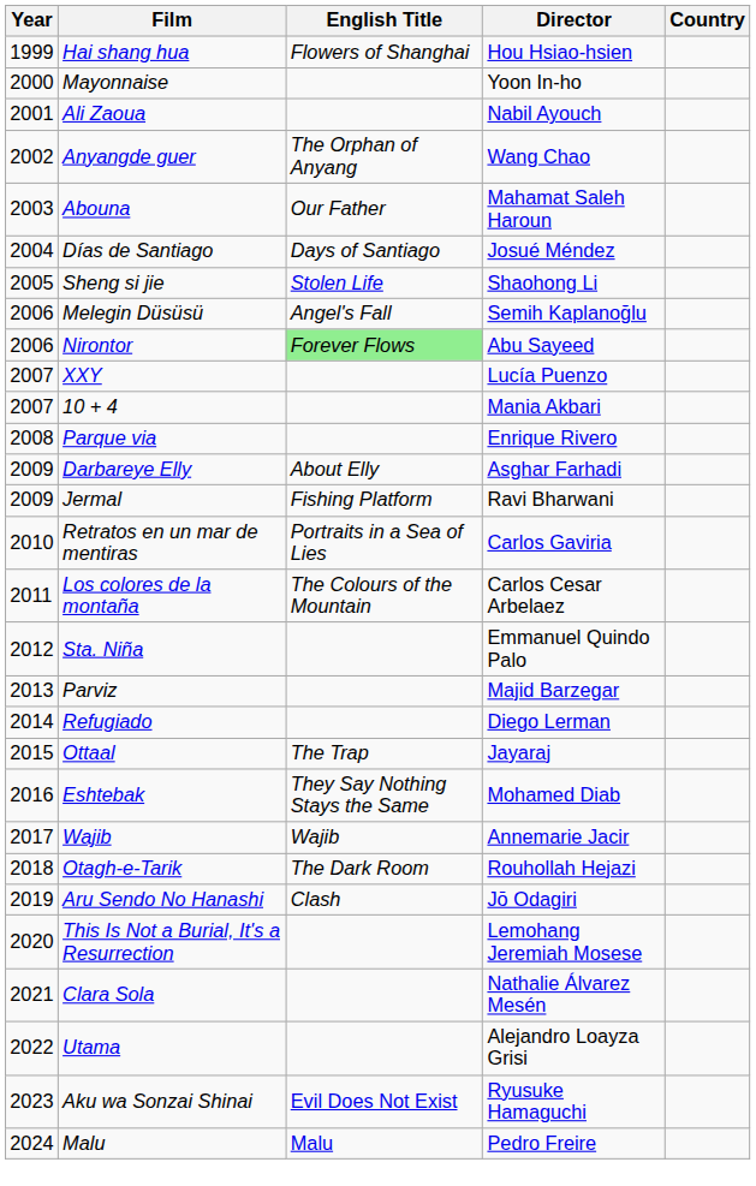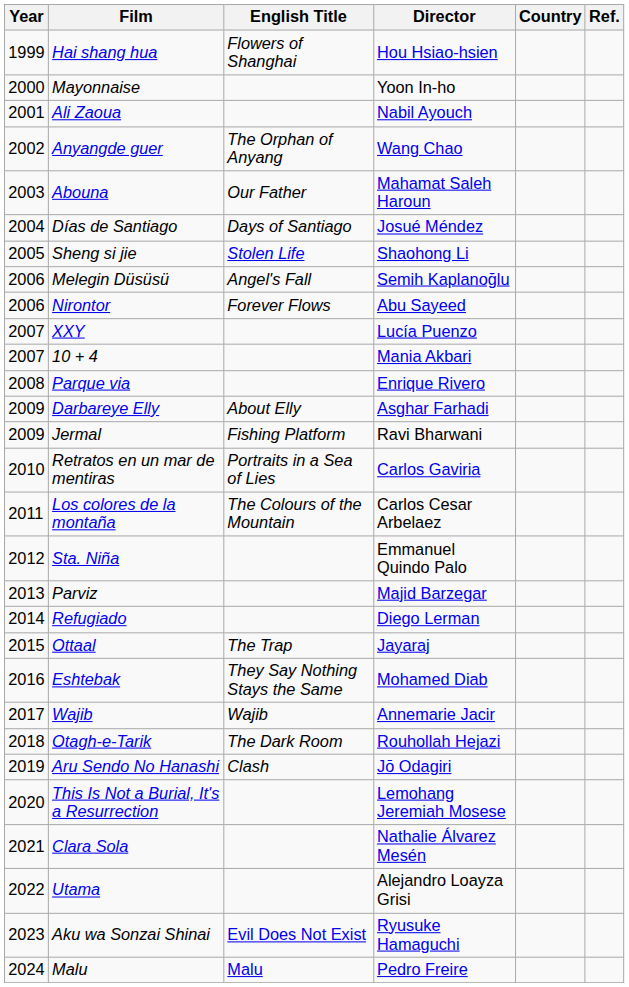 <table class="wikitable sortable">
 <tr>
 <th>Year</th>
 <th>Film</th>
 <th>English Title</th>
 <th>Director</th>
 <th>Country</th>
+<th>Ref.</th>
 </tr>
 <tr>
 <td>1999</td>
 <td><em><a href='#'>Hai shang hua</a></em></td>
 <td><em>Flowers of Shanghai</em></td>
 <td><a href='#'>Hou Hsiao-hsien</a></td>
+<td></td>
 <td></td>
 </tr>
 <tr>
 <td>2000</td>
 <td><em>Mayonnaise</em></td>
 <td></td>
 <td>Yoon In-ho</td>
 <td></td>
+<td></td>
 </tr>
 <tr>
 <td>2001</td>
 <td><em><a href='#'>Ali Zaoua</a></em></td>
 <td></td>
 <td><a href='#'>Nabil Ayouch</a></td>
+<td></td>
 <td></td>
 </tr>
 <tr>
 <td>2002</td>
 <td><em><a href='#'>Anyangde guer</a></em></td>
 <td><em>The Orphan of Anyang</em></td>
 <td><a href='#'>Wang Chao</a></td>
 <td></td>
+<td></td>
 </tr>
 <tr>
 <td>2003</td>
 <td><em><a href='#'>Abouna</a></em></td>
 <td><em>Our Father</em></td>
 <td><a href='#'>Mahamat Saleh Haroun</a></td>
+<td></td>
 <td></td>
 </tr>
 <tr>
 <td>2004</td>
 <td><em>Días de Santiago</em></td>
 <td><em>Days of Santiago</em></td>
 <td><a href='#'>Josué Méndez</a></td>
 <td></td>
+<td></td>
 </tr>
 <tr>
 <td>2005</td>
 <td><em>Sheng si jie</em></td>
 <td><em><a href='#'>Stolen Life</a></em></td>
 <td><a href='#'>Shaohong Li</a></td>
+<td></td>
 <td></td>
 </tr>
 <tr>
 <td>2006</td>
 <td><em>Melegin Düsüsü</em></td>
 <td><em>Angel's Fall</em></td>
 <td><a href='#'>Semih Kaplanoğlu</a></td>
 <td></td>
+<td></td>
 </tr>
 <tr>
 <td>2006</td>
 <td><em><a href='#'>Nirontor</a></em></td>
-<td style="background: lightgreen;"><em>Forever Flows</em></td>
+<td><em>Forever Flows</em></td>
 <td><a href='#'>Abu Sayeed</a></td>
+<td></td>
 <td></td>
 </tr>
 <tr>
 <td>2007</td>
 <td><em><a href='#'>XXY</a></em></td>
 <td></td>
 <td><a href='#'>Lucía Puenzo</a></td>
 <td></td>
+<td></td>
 </tr>
 <tr>
 <td>2007</td>
 <td><em>10 + 4</em></td>
 <td></td>
 <td><a href='#'>Mania Akbari</a></td>
+<td></td>
 <td></td>
 </tr>
 <tr>
 <td>2008</td>
 <td><em><a href='#'>Parque via</a></em></td>
 <td></td>
 <td><a href='#'>Enrique Rivero</a></td>
 <td></td>
+<td></td>
 </tr>
 <tr>
 <td>2009</td>
 <td><em><a href='#'>Darbareye Elly</a></em></td>
 <td><em>About Elly</em></td>
 <td><a href='#'>Asghar Farhadi</a></td>
+<td></td>
 <td></td>
 </tr>
 <tr>
 <td>2009</td>
 <td><em>Jermal</em></td>
 <td><em>Fishing Platform</em></td>
 <td>Ravi Bharwani</td>
 <td></td>
+<td></td>
 </tr>
 <tr>
 <td>2010</td>
 <td><em>Retratos en un mar de mentiras</em></td>
 <td><em>Portraits in a Sea of Lies</em></td>
 <td><a href='#'>Carlos Gaviria</a></td>
+<td></td>
 <td></td>
 </tr>
 <tr>
 <td>2011</td>
 <td><em><a href='#'>Los colores de la montaña</a></em></td>
 <td><em>The Colours of the Mountain</em></td>
 <td>Carlos Cesar Arbelaez</td>
 <td></td>
+<td></td>
 </tr>
 <tr>
 <td>2012</td>
 <td><em><a href='#'>Sta. Niña</a></em></td>
 <td></td>
 <td>Emmanuel Quindo Palo</td>
+<td></td>
 <td></td>
 </tr>
 <tr>
 <td>2013</td>
 <td><em>Parviz</em></td>
 <td></td>
 <td><a href='#'>Majid Barzegar</a></td>
 <td></td>
+<td></td>
 </tr>
 <tr>
 <td>2014</td>
 <td><em><a href='#'>Refugiado</a></em></td>
 <td></td>
 <td><a href='#'>Diego Lerman</a></td>
+<td></td>
 <td></td>
 </tr>
 <tr>
 <td>2015</td>
 <td><em><a href='#'>Ottaal</a></em></td>
 <td><em>The Trap</em></td>
 <td><a href='#'>Jayaraj</a></td>
 <td></td>
+<td></td>
 </tr>
 <tr>
 <td>2016</td>
 <td><em><a href='#'>Eshtebak</a></em></td>
 <td><em>They Say Nothing Stays the Same</em></td>
 <td><a href='#'>Mohamed Diab</a></td>
+<td></td>
 <td></td>
 </tr>
 <tr>
 <td>2017</td>
 <td><em><a href='#'>Wajib</a></em></td>
 <td><em>Wajib</em></td>
 <td><a href='#'>Annemarie Jacir</a></td>
 <td></td>
+<td></td>
 </tr>
 <tr>
 <td>2018</td>
 <td><em><a href='#'>Otagh-e-Tarik</a></em></td>
 <td><em>The Dark Room</em></td>
 <td><a href='#'>Rouhollah Hejazi</a></td>
+<td></td>
 <td></td>
 </tr>
 <tr>
 <td>2019</td>
 <td><em><a href='#'>Aru Sendo No Hanashi</a></em></td>
 <td><em>Clash</em></td>
 <td><a href='#'>Jō Odagiri</a></td>
 <td></td>
+<td></td>
 </tr>
 <tr>
 <td>2020</td>
 <td><em><a href='#'>This Is Not a Burial, It's a Resurrection</a></em></td>
 <td></td>
 <td><a href='#'>Lemohang Jeremiah Mosese</a></td>
+<td></td>
 <td></td>
 </tr>
 <tr>
 <td>2021</td>
 <td><em><a href='#'>Clara Sola</a></em></td>
 <td></td>
 <td><a href='#'>Nathalie Álvarez Mesén</a></td>
 <td></td>
+<td></td>
 </tr>
 <tr>
 <td>2022</td>
 <td><em><a href='#'>Utama</a></em></td>
 <td></td>
 <td>Alejandro Loayza Grisi</td>
+<td></td>
 <td></td>
 </tr>
 <tr>
 <td>2023</td>
 <td><em>Aku wa Sonzai Shinai</em></td>
 <td><a href='#'>Evil Does Not Exist</a></td>
 <td><a href='#'>Ryusuke Hamaguchi</a></td>
 <td></td>
+<td></td>
 </tr>
 <tr>
 <td>2024</td>
 <td><em>Malu</em></td>
 <td><a href='#'>Malu</a></td>
 <td><a href='#'>Pedro Freire</a></td>
 <td></td>
+<td></td>
 </tr>
 </table>
